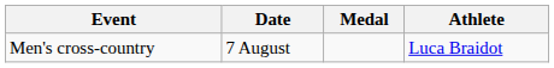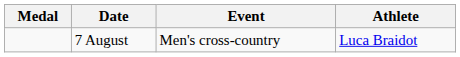 <table class="wikitable sortable" width=55% style="font-size:100%; text-align:left;">
 <tr>
+<th>Medal</th>
+<th>Date</th>
 <th>Event</th>
-<th>Date</th>
-<th>Medal</th>
 <th>Athlete</th>
 </tr>
 <tr>
+<td></td>
+<td>7 August</td>
 <td>Men's cross-country</td>
-<td>7 August</td>
-<td></td>
 <td><a href='#'>Luca Braidot</a></td>
 </tr>
 </table>
